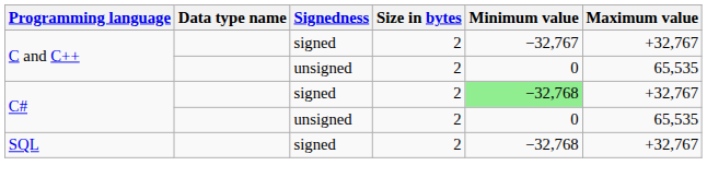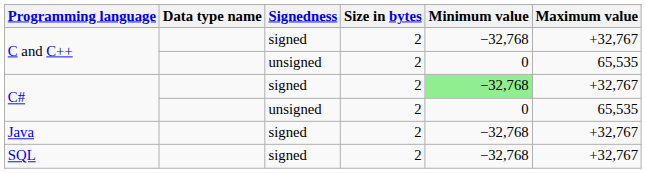 <table class="wikitable">
 <tr>
 <th><a href='#'>Programming language</a></th>
 <th>Data type name</th>
 <th><a href='#'>Signedness</a></th>
 <th>Size in <a href='#'>bytes</a></th>
 <th>Minimum value</th>
 <th>Maximum value</th>
 </tr>
 <tr>
 <td rowspan="2"><a href='#'>C</a> and <a href='#'>C++</a></td>
 <td></td>
 <td>signed</td>
 <td style="text-align: right;">2</td>
-<td style="text-align: right;">−32,767</td>
+<td style="text-align: right;">−32,768</td>
 <td style="text-align: right;">+32,767</td>
 </tr>
 <tr>
 <td></td>
 <td>unsigned</td>
 <td style="text-align: right;">2</td>
 <td style="text-align: right;">0</td>
 <td style="text-align: right;">65,535</td>
 </tr>
 <tr>
 <td rowspan="2"><a href='#'>C#</a></td>
 <td></td>
 <td>signed</td>
 <td style="text-align: right;">2</td>
 <td style="background: lightgreen; text-align: right;">−32,768</td>
 <td style="text-align: right;">+32,767</td>
 </tr>
 <tr>
 <td></td>
 <td>unsigned</td>
 <td style="text-align: right;">2</td>
 <td style="text-align: right;">0</td>
 <td style="text-align: right;">65,535</td>
 </tr>
 <tr>
+<td><a href='#'>Java</a></td>
+<td></td>
+<td>signed</td>
+<td style="text-align: right;">2</td>
+<td style="text-align: right;">−32,768</td>
+<td style="text-align: right;">+32,767</td>
+</tr>
+<tr>
 <td><a href='#'>SQL</a></td>
 <td></td>
 <td>signed</td>
 <td style="text-align: right;">2 </td>
 <td style="text-align: right;">−32,768</td>
 <td style="text-align: right;">+32,767</td>
 </tr>
 </table>
